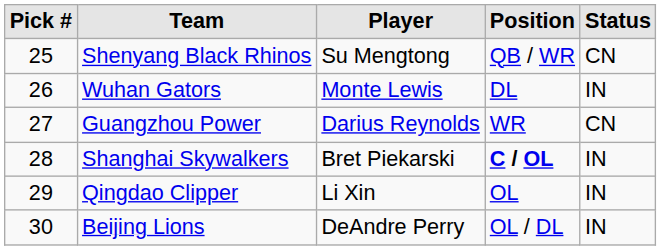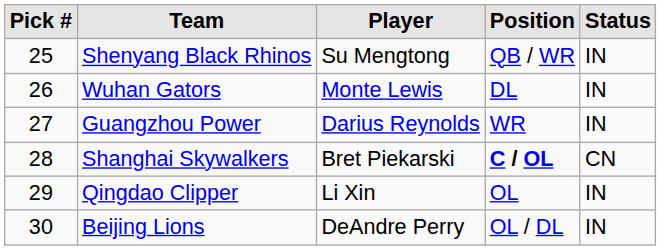 <table class="wikitable">
 <tr>
 <th style="background:#E5E5E5;">Pick #</th>
 <th style="background:#E5E5E5;">Team</th>
 <th style="background:#E5E5E5;">Player</th>
 <th style="background:#E5E5E5;">Position</th>
 <th style="background:#E5E5E5;">Status</th>
 </tr>
 <tr>
 <td align=center>25</td>
 <td><a href='#'>Shenyang Black Rhinos</a></td>
 <td>Su  Mengtong</td>
 <td><a href='#'>QB</a> / <a href='#'>WR</a></td>
-<td>CN</td>
+<td>IN</td>
 </tr>
 <tr>
 <td align=center>26</td>
 <td><a href='#'>Wuhan Gators</a></td>
 <td><a href='#'>Monte Lewis</a></td>
 <td><a href='#'>DL</a></td>
 <td>IN</td>
 </tr>
 <tr>
 <td align=center>27</td>
 <td><a href='#'>Guangzhou Power</a></td>
 <td><a href='#'>Darius Reynolds</a></td>
 <td><a href='#'>WR</a></td>
-<td>CN</td>
+<td>IN</td>
 </tr>
 <tr>
 <td align=center>28</td>
 <td><a href='#'>Shanghai Skywalkers</a></td>
 <td>Bret Piekarski</td>
 <td><strong><a href='#'>C</a> / <a href='#'>OL</a></strong></td>
-<td>IN</td>
+<td>CN</td>
 </tr>
 <tr>
 <td align=center>29</td>
 <td><a href='#'>Qingdao Clipper</a></td>
 <td>Li Xin</td>
 <td><a href='#'>OL</a></td>
 <td>IN</td>
 </tr>
 <tr>
 <td align=center>30</td>
 <td><a href='#'>Beijing Lions</a></td>
 <td>DeAndre Perry</td>
 <td><a href='#'>OL</a> / <a href='#'>DL</a></td>
 <td>IN</td>
 </tr>
 </table>
